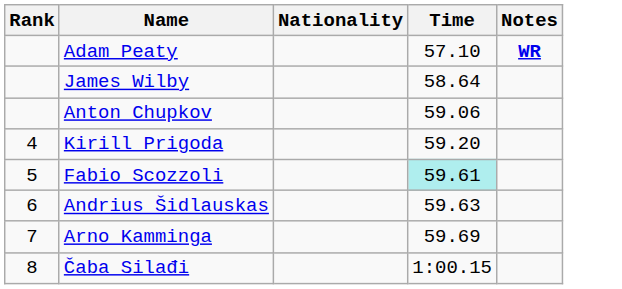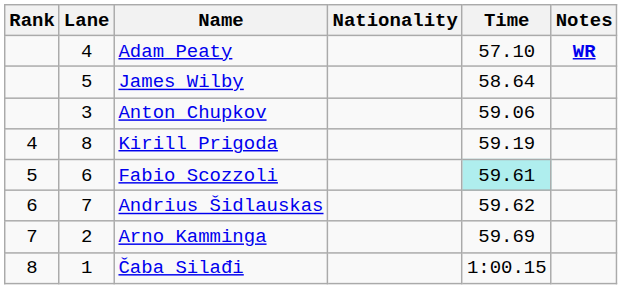 <table class="wikitable sortable" style="text-align:center">
 <tr>
 <th>Rank</th>
+<th>Lane</th>
 <th>Name</th>
 <th>Nationality</th>
 <th>Time</th>
 <th>Notes</th>
 </tr>
 <tr>
 <td></td>
+<td>4</td>
 <td align=left><a href='#'>Adam Peaty</a></td>
 <td align=left></td>
 <td>57.10</td>
 <td><strong><a href='#'>WR</a></strong></td>
 </tr>
 <tr>
 <td></td>
+<td>5</td>
 <td align=left><a href='#'>James Wilby</a></td>
 <td align=left></td>
 <td>58.64</td>
 <td></td>
 </tr>
 <tr>
 <td></td>
+<td>3</td>
 <td align=left><a href='#'>Anton Chupkov</a></td>
 <td align=left></td>
 <td>59.06</td>
 <td></td>
 </tr>
 <tr>
 <td>4</td>
+<td>8</td>
 <td align=left><a href='#'>Kirill Prigoda</a></td>
 <td align=left></td>
-<td>59.20</td>
+<td>59.19</td>
 <td></td>
 </tr>
 <tr>
 <td>5</td>
+<td>6</td>
 <td align=left><a href='#'>Fabio Scozzoli</a></td>
 <td align=left></td>
 <td style="background: paleturquoise;">59.61</td>
 <td></td>
 </tr>
 <tr>
 <td>6</td>
+<td>7</td>
 <td align=left><a href='#'>Andrius Šidlauskas</a></td>
 <td align=left></td>
-<td>59.63</td>
+<td>59.62</td>
 <td></td>
 </tr>
 <tr>
 <td>7</td>
+<td>2</td>
 <td align=left><a href='#'>Arno Kamminga</a></td>
 <td align=left></td>
 <td>59.69</td>
 <td></td>
 </tr>
 <tr>
 <td>8</td>
+<td>1</td>
 <td align=left><a href='#'>Čaba Silađi</a></td>
 <td align=left></td>
 <td>1:00.15</td>
 <td></td>
 </tr>
 </table>
